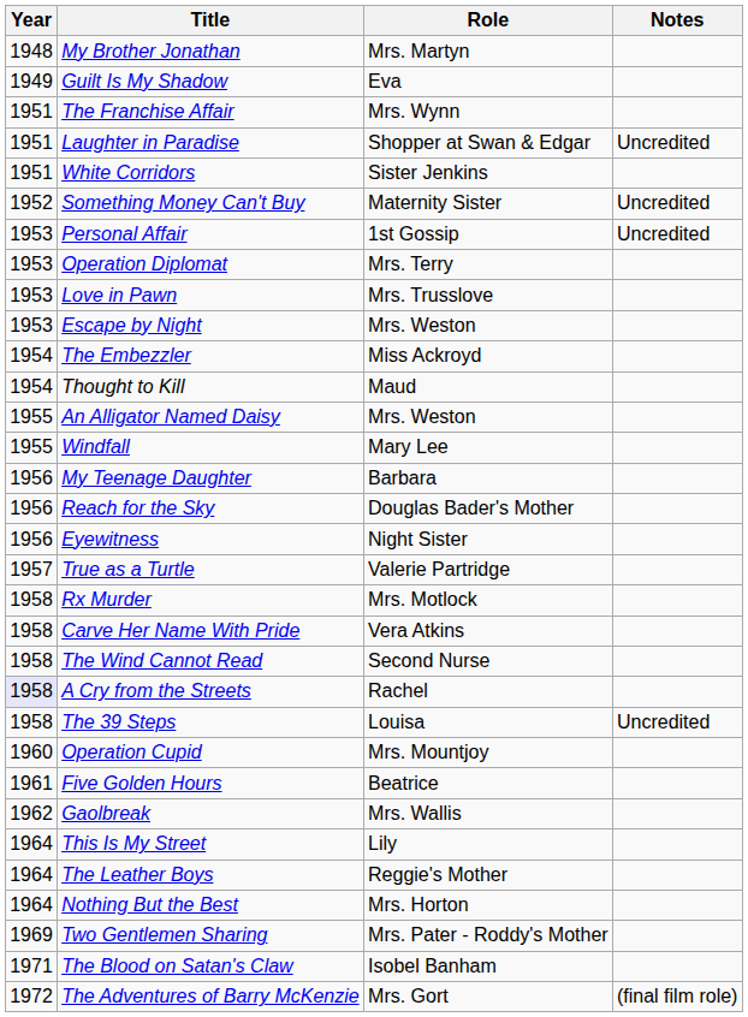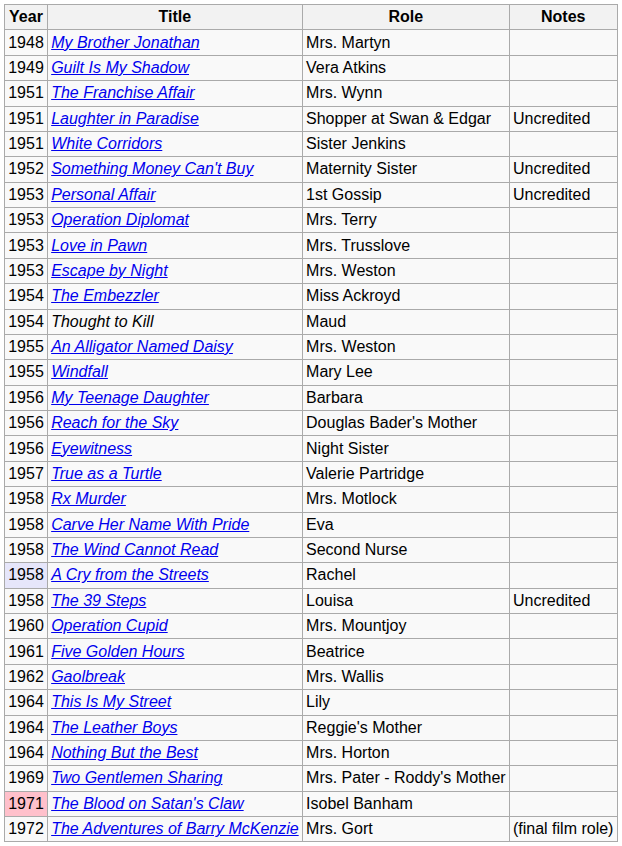 <table class="wikitable">
 <tr>
 <th>Year</th>
 <th>Title</th>
 <th>Role</th>
 <th>Notes</th>
 </tr>
 <tr>
 <td>1948</td>
 <td><em><a href='#'>My Brother Jonathan</a></em></td>
 <td>Mrs. Martyn</td>
 <td></td>
 </tr>
 <tr>
 <td>1949</td>
 <td><em><a href='#'>Guilt Is My Shadow</a></em></td>
-<td>Eva</td>
+<td>Vera Atkins</td>
 <td></td>
 </tr>
 <tr>
 <td>1951</td>
 <td><em><a href='#'>The Franchise Affair</a></em></td>
 <td>Mrs. Wynn</td>
 <td></td>
 </tr>
 <tr>
 <td>1951</td>
 <td><em><a href='#'>Laughter in Paradise</a></em></td>
 <td>Shopper at Swan & Edgar</td>
 <td>Uncredited</td>
 </tr>
 <tr>
 <td>1951</td>
 <td><em><a href='#'>White Corridors</a></em></td>
 <td>Sister Jenkins</td>
 <td></td>
 </tr>
 <tr>
 <td>1952</td>
 <td><em><a href='#'>Something Money Can't Buy</a></em></td>
 <td>Maternity Sister</td>
 <td>Uncredited</td>
 </tr>
 <tr>
 <td>1953</td>
 <td><em><a href='#'>Personal Affair</a></em></td>
 <td>1st Gossip</td>
 <td>Uncredited</td>
 </tr>
 <tr>
 <td>1953</td>
 <td><em><a href='#'>Operation Diplomat</a></em></td>
 <td>Mrs. Terry</td>
 <td></td>
 </tr>
 <tr>
 <td>1953</td>
 <td><em><a href='#'>Love in Pawn</a></em></td>
 <td>Mrs. Trusslove</td>
 <td></td>
 </tr>
 <tr>
 <td>1953</td>
 <td><em><a href='#'>Escape by Night</a></em></td>
 <td>Mrs. Weston</td>
 <td></td>
 </tr>
 <tr>
 <td>1954</td>
 <td><em><a href='#'>The Embezzler</a></em></td>
 <td>Miss Ackroyd</td>
 <td></td>
 </tr>
 <tr>
 <td>1954</td>
 <td><em>Thought to Kill</em></td>
 <td>Maud</td>
 <td></td>
 </tr>
 <tr>
 <td>1955</td>
 <td><em><a href='#'>An Alligator Named Daisy</a></em></td>
 <td>Mrs. Weston</td>
 <td></td>
 </tr>
 <tr>
 <td>1955</td>
 <td><em><a href='#'>Windfall</a></em></td>
 <td>Mary Lee</td>
 <td></td>
 </tr>
 <tr>
 <td>1956</td>
 <td><em><a href='#'>My Teenage Daughter</a></em></td>
 <td>Barbara</td>
 <td></td>
 </tr>
 <tr>
 <td>1956</td>
 <td><em><a href='#'>Reach for the Sky</a></em></td>
 <td>Douglas Bader's Mother</td>
 <td></td>
 </tr>
 <tr>
 <td>1956</td>
 <td><em><a href='#'>Eyewitness</a></em></td>
 <td>Night Sister</td>
 <td></td>
 </tr>
 <tr>
 <td>1957</td>
 <td><em><a href='#'>True as a Turtle</a></em></td>
 <td>Valerie Partridge</td>
 <td></td>
 </tr>
 <tr>
 <td>1958</td>
 <td><em><a href='#'>Rx Murder</a></em></td>
 <td>Mrs. Motlock</td>
 <td></td>
 </tr>
 <tr>
 <td>1958</td>
 <td><em><a href='#'>Carve Her Name With Pride</a></em></td>
-<td>Vera Atkins</td>
+<td>Eva</td>
 <td></td>
 </tr>
 <tr>
 <td>1958</td>
 <td><em><a href='#'>The Wind Cannot Read</a></em></td>
 <td>Second Nurse</td>
 <td></td>
 </tr>
 <tr>
 <td style="background: lavender;">1958</td>
 <td><em><a href='#'>A Cry from the Streets</a></em></td>
 <td>Rachel</td>
 <td></td>
 </tr>
 <tr>
 <td>1958</td>
 <td><em><a href='#'>The 39 Steps</a></em></td>
 <td>Louisa</td>
 <td>Uncredited</td>
 </tr>
 <tr>
 <td>1960</td>
 <td><em><a href='#'>Operation Cupid</a></em></td>
 <td>Mrs. Mountjoy</td>
 <td></td>
 </tr>
 <tr>
 <td>1961</td>
 <td><em><a href='#'>Five Golden Hours</a></em></td>
 <td>Beatrice</td>
 <td></td>
 </tr>
 <tr>
 <td>1962</td>
 <td><em><a href='#'>Gaolbreak</a></em></td>
 <td>Mrs. Wallis</td>
 <td></td>
 </tr>
 <tr>
 <td>1964</td>
 <td><em><a href='#'>This Is My Street</a></em></td>
 <td>Lily</td>
 <td></td>
 </tr>
 <tr>
 <td>1964</td>
 <td><em><a href='#'>The Leather Boys</a></em></td>
 <td>Reggie's Mother</td>
 <td></td>
 </tr>
 <tr>
 <td>1964</td>
 <td><em><a href='#'>Nothing But the Best</a></em></td>
 <td>Mrs. Horton</td>
 <td></td>
 </tr>
 <tr>
 <td>1969</td>
 <td><em><a href='#'>Two Gentlemen Sharing</a></em></td>
 <td>Mrs. Pater - Roddy's Mother</td>
 <td></td>
 </tr>
 <tr>
-<td>1971</td>
+<td style="background: pink;">1971</td>
 <td><em><a href='#'>The Blood on Satan's Claw</a></em></td>
 <td>Isobel Banham</td>
 <td></td>
 </tr>
 <tr>
 <td>1972</td>
 <td><em><a href='#'>The Adventures of Barry McKenzie</a></em></td>
 <td>Mrs. Gort</td>
 <td>(final film role)</td>
 </tr>
 </table>
